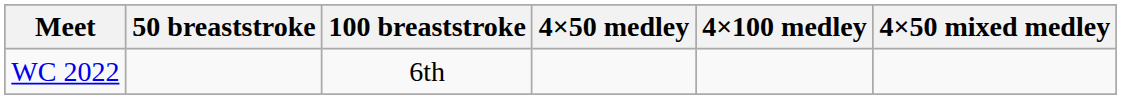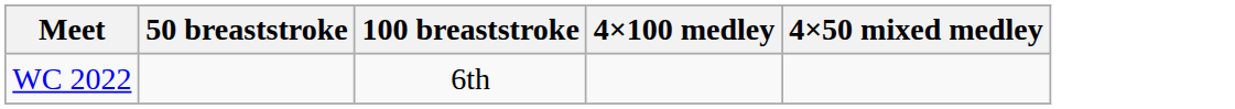 <table class="sortable wikitable">
 <tr>
 <th>Meet</th>
 <th class="unsortable">50 breaststroke</th>
 <th class="unsortable">100 breaststroke</th>
-<th class="unsortable">4×50 medley</th>
 <th class="unsortable">4×100 medley</th>
 <th class="unsortable">4×50 mixed medley</th>
 </tr>
 <tr>
 <td><a href='#'>WC 2022</a></td>
 <td align="center"></td>
 <td align="center">6th</td>
 <td align="center"></td>
 <td align="center"></td>
-<td align="center"></td>
 </tr>
 </table>
